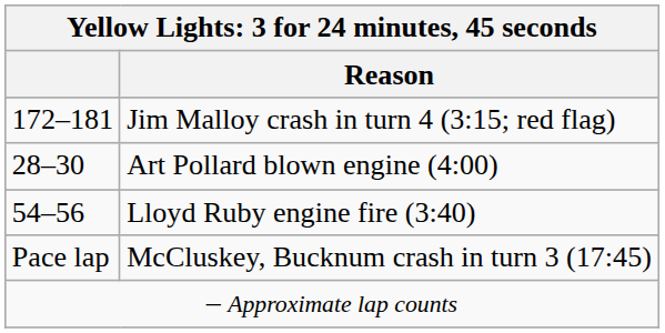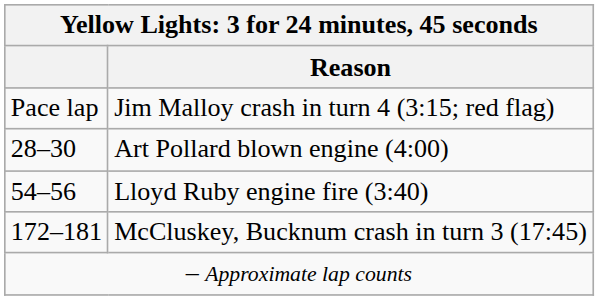 <table class="wikitable">
 <tr>
 <th colspan=2>Yellow Lights: 3 for 24 minutes, 45 seconds</th>
 </tr>
 <tr>
 <th></th>
 <th>Reason</th>
 </tr>
 <tr>
-<td>172–181</td>
+<td>Pace lap</td>
 <td>Jim Malloy crash in turn 4 (3:15; red flag)</td>
 </tr>
 <tr>
 <td>28–30</td>
 <td>Art Pollard blown engine (4:00)</td>
 </tr>
 <tr>
 <td>54–56</td>
 <td>Lloyd Ruby engine fire (3:40)</td>
 </tr>
 <tr>
-<td>Pace lap</td>
+<td>172–181</td>
 <td>McCluskey, Bucknum crash in turn 3 (17:45)</td>
 </tr>
 <tr>
 <td colspan=2 align=center> – <em><small>Approximate lap counts</small></em></td>
 </tr>
 </table>
